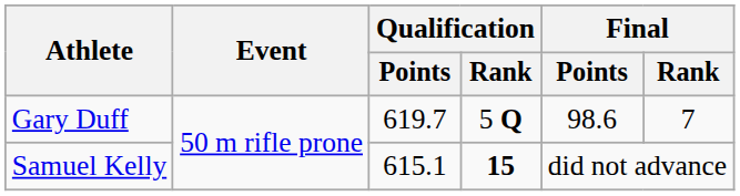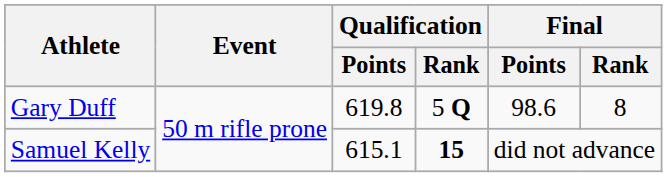 <table class="wikitable" style="font-size:90%;">
 <tr>
 <th rowspan=2>Athlete</th>
 <th rowspan=2>Event</th>
 <th colspan=2>Qualification</th>
 <th colspan=2>Final</th>
 </tr>
 <tr style="font-size:95%">
 <th>Points</th>
 <th>Rank</th>
 <th>Points</th>
 <th>Rank</th>
 </tr>
 <tr align=center>
 <td align=left><a href='#'>Gary Duff</a></td>
 <td style="text-align:left;" rowspan="2"><a href='#'>50 m rifle prone</a></td>
-<td>619.7</td>
+<td>619.8</td>
 <td>5 <strong>Q</strong></td>
 <td>98.6</td>
-<td>7</td>
+<td>8</td>
 </tr>
 <tr align=center>
 <td align=left><a href='#'>Samuel Kelly</a></td>
 <td>615.1</td>
 <td><strong>15</strong></td>
 <td colspan=2>did not advance</td>
 </tr>
 </table>
